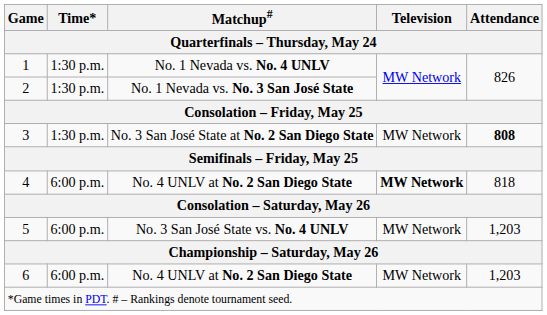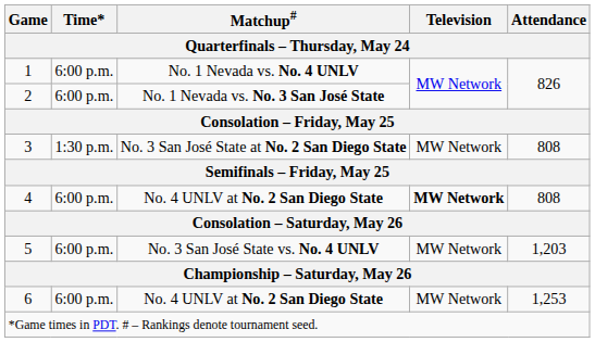 <table class="wikitable" style="font-size: 95%">
 <tr align="center">
 <th>Game</th>
 <th>Time*</th>
 <th>Matchup<sup>#</sup></th>
 <th>Television</th>
 <th>Attendance</th>
 </tr>
 <tr>
 <th colspan=7>Quarterfinals – Thursday, May 24</th>
 </tr>
 <tr>
 <td style="text-align:center;">1</td>
-<td style="text-align:center;">1:30 p.m.</td>
+<td style="text-align:center;">6:00 p.m.</td>
 <td style="text-align:center;">No. 1 Nevada vs. <strong>No. 4 UNLV</strong></td>
 <td rowspan=2 style="text-align:center;"><a href='#'>MW Network</a></td>
 <td rowspan=2 style="text-align:center;">826</td>
 </tr>
 <tr>
 <td style="text-align:center;">2</td>
-<td style="text-align:center;">1:30 p.m.</td>
+<td style="text-align:center;">6:00 p.m.</td>
 <td style="text-align:center;">No. 1 Nevada vs. <strong>No. 3 San José State</strong></td>
 </tr>
 <tr>
 <th colspan=7>Consolation – Friday, May 25</th>
 </tr>
 <tr>
 <td style="text-align:center;">3</td>
 <td style="text-align:center;">1:30 p.m.</td>
 <td style="text-align:center;">No. 3 San José State at <strong>No. 2 San Diego State</strong></td>
 <td style="text-align:center;">MW Network</td>
-<td style="text-align:center;"><strong>808</strong></td>
+<td style="text-align:center;">808</td>
 </tr>
 <tr>
 <th colspan=7>Semifinals – Friday, May 25</th>
 </tr>
 <tr>
 <td style="text-align:center;">4</td>
 <td style="text-align:center;">6:00 p.m.</td>
 <td style="text-align:center;">No. 4 UNLV at <strong>No. 2 San Diego State</strong></td>
 <td style="text-align:center;"><strong>MW Network</strong></td>
-<td style="text-align:center;">818</td>
+<td style="text-align:center;">808</td>
 </tr>
 <tr>
 <th colspan=7>Consolation – Saturday, May 26</th>
 </tr>
 <tr>
 <td style="text-align:center;">5</td>
 <td style="text-align:center;">6:00 p.m.</td>
 <td style="text-align:center;">No. 3 San José State vs. <strong>No. 4 UNLV</strong></td>
 <td style="text-align:center;">MW Network</td>
 <td style="text-align:center;">1,203</td>
 </tr>
 <tr>
 <th colspan=7>Championship – Saturday, May 26</th>
 </tr>
 <tr>
 <td style="text-align:center;">6</td>
 <td style="text-align:center;">6:00 p.m.</td>
 <td style="text-align:center;">No. 4 UNLV at <strong>No. 2 San Diego State</strong></td>
 <td style="text-align:center;">MW Network</td>
-<td style="text-align:center;">1,203</td>
+<td style="text-align:center;">1,253</td>
 </tr>
 <tr>
 <td colspan=7><small>*Game times in <a href='#'>PDT</a>. # – Rankings denote tournament seed.</small></td>
 </tr>
 </table>
